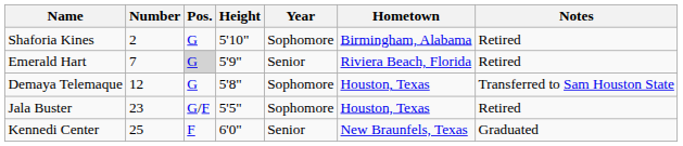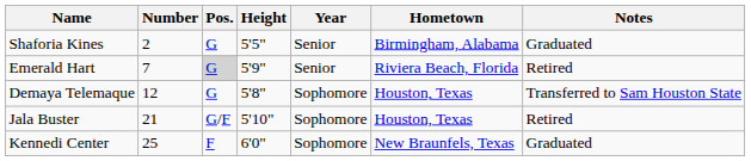 <table class="wikitable sortable" border="1">
 <tr>
 <th>Name</th>
 <th>Number</th>
 <th>Pos.</th>
 <th>Height</th>
 <th>Year</th>
 <th>Hometown</th>
 <th class="wikitable">Notes</th>
 </tr>
 <tr>
 <td>Shaforia Kines</td>
 <td>2</td>
 <td><a href='#'>G</a></td>
-<td>5'10"</td>
-<td>Sophomore</td>
+<td>5'5"</td>
+<td>Senior</td>
 <td><a href='#'>Birmingham, Alabama</a></td>
-<td>Retired</td>
+<td>Graduated</td>
 </tr>
 <tr>
 <td>Emerald Hart</td>
 <td>7</td>
 <td style="background: lightgrey;"><a href='#'>G</a></td>
 <td>5'9"</td>
 <td>Senior</td>
 <td><a href='#'>Riviera Beach, Florida</a></td>
 <td>Retired</td>
 </tr>
 <tr>
 <td>Demaya Telemaque</td>
 <td>12</td>
 <td><a href='#'>G</a></td>
 <td>5'8"</td>
 <td>Sophomore</td>
 <td><a href='#'>Houston, Texas</a></td>
 <td>Transferred to <a href='#'>Sam Houston State</a></td>
 </tr>
 <tr>
 <td>Jala Buster</td>
-<td>23</td>
+<td>21</td>
 <td><a href='#'>G</a>/<a href='#'>F</a></td>
-<td>5'5"</td>
+<td>5'10"</td>
 <td>Sophomore</td>
 <td><a href='#'>Houston, Texas</a></td>
 <td>Retired</td>
 </tr>
 <tr>
 <td>Kennedi Center</td>
 <td>25</td>
 <td><a href='#'>F</a></td>
 <td>6'0"</td>
-<td>Senior</td>
+<td>Sophomore</td>
 <td><a href='#'>New Braunfels, Texas</a></td>
 <td>Graduated</td>
 </tr>
 </table>
